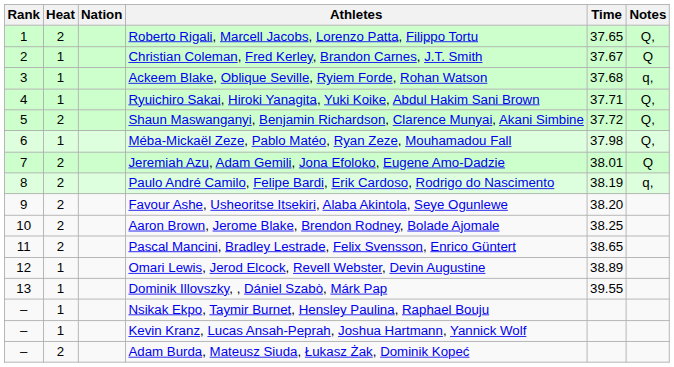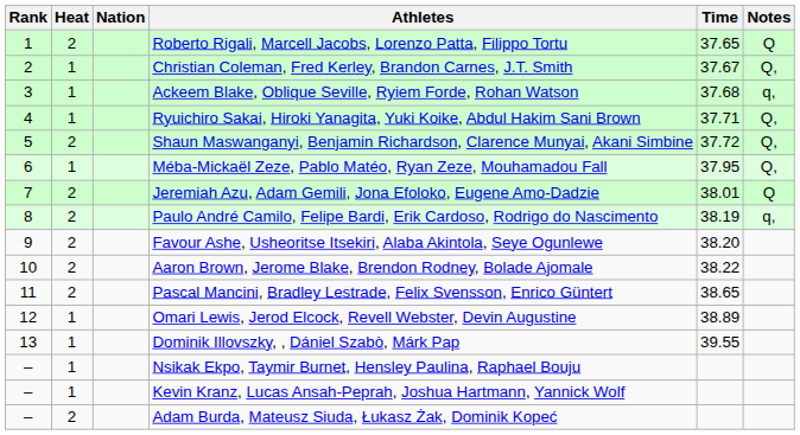 <table class="wikitable sortable" style="text-align:center">
 <tr>
 <th>Rank</th>
 <th>Heat</th>
 <th>Nation</th>
 <th>Athletes</th>
 <th>Time</th>
 <th>Notes</th>
 </tr>
 <tr bgcolor=ccffcc>
 <td>1</td>
 <td>2</td>
 <td align=left></td>
 <td align=left><a href='#'>Roberto Rigali</a>, <a href='#'>Marcell Jacobs</a>, <a href='#'>Lorenzo Patta</a>, <a href='#'>Filippo Tortu</a></td>
 <td>37.65</td>
-<td>Q, </td>
+<td>Q</td>
 </tr>
 <tr bgcolor=ccffcc>
 <td>2</td>
 <td>1</td>
 <td align=left></td>
 <td align=left><a href='#'>Christian Coleman</a>, <a href='#'>Fred Kerley</a>, <a href='#'>Brandon Carnes</a>, <a href='#'>J.T. Smith</a></td>
 <td>37.67</td>
-<td>Q</td>
+<td>Q, </td>
 </tr>
 <tr bgcolor=ccffcc>
 <td>3</td>
 <td>1</td>
 <td align=left></td>
 <td align=left><a href='#'>Ackeem Blake</a>, <a href='#'>Oblique Seville</a>, <a href='#'>Ryiem Forde</a>, <a href='#'>Rohan Watson</a></td>
 <td>37.68</td>
 <td>q, </td>
 </tr>
 <tr bgcolor=ccffcc>
 <td>4</td>
 <td>1</td>
 <td align=left></td>
 <td align=left><a href='#'>Ryuichiro Sakai</a>, <a href='#'>Hiroki Yanagita</a>, <a href='#'>Yuki Koike</a>, <a href='#'>Abdul Hakim Sani Brown</a></td>
 <td>37.71</td>
 <td>Q, </td>
 </tr>
 <tr bgcolor=ccffcc>
 <td>5</td>
 <td>2</td>
 <td align=left></td>
 <td align=left><a href='#'>Shaun Maswanganyi</a>, <a href='#'>Benjamin Richardson</a>, <a href='#'>Clarence Munyai</a>, <a href='#'>Akani Simbine</a></td>
 <td>37.72</td>
 <td>Q, </td>
 </tr>
 <tr bgcolor=ddffdd>
 <td>6</td>
 <td>1</td>
 <td align=left></td>
 <td align=left><a href='#'>Méba-Mickaël Zeze</a>, <a href='#'>Pablo Matéo</a>, <a href='#'>Ryan Zeze</a>, <a href='#'>Mouhamadou Fall</a></td>
-<td>37.98</td>
+<td>37.95</td>
 <td>Q, </td>
 </tr>
 <tr bgcolor=ccffcc>
 <td>7</td>
 <td>2</td>
 <td align=left></td>
 <td align=left><a href='#'>Jeremiah Azu</a>, <a href='#'>Adam Gemili</a>, <a href='#'>Jona Efoloko</a>, <a href='#'>Eugene Amo-Dadzie</a></td>
 <td>38.01</td>
 <td>Q</td>
 </tr>
 <tr bgcolor=ddffdd>
 <td>8</td>
 <td>2</td>
 <td align=left></td>
 <td align=left><a href='#'>Paulo André Camilo</a>, <a href='#'>Felipe Bardi</a>, <a href='#'>Erik Cardoso</a>, <a href='#'>Rodrigo do Nascimento</a></td>
 <td>38.19</td>
 <td>q, </td>
 </tr>
 <tr>
 <td>9</td>
 <td>2</td>
 <td align=left></td>
 <td align=left><a href='#'>Favour Ashe</a>, <a href='#'>Usheoritse Itsekiri</a>, <a href='#'>Alaba Akintola</a>, <a href='#'>Seye Ogunlewe</a></td>
 <td>38.20</td>
 <td></td>
 </tr>
 <tr>
 <td>10</td>
 <td>2</td>
 <td align=left></td>
 <td align=left><a href='#'>Aaron Brown</a>, <a href='#'>Jerome Blake</a>, <a href='#'>Brendon Rodney</a>, <a href='#'>Bolade Ajomale</a></td>
-<td>38.25</td>
+<td>38.22</td>
 <td></td>
 </tr>
 <tr>
 <td>11</td>
 <td>2</td>
 <td align=left></td>
 <td align=left><a href='#'>Pascal Mancini</a>, <a href='#'>Bradley Lestrade</a>, <a href='#'>Felix Svensson</a>, <a href='#'>Enrico Güntert</a></td>
 <td>38.65</td>
 <td></td>
 </tr>
 <tr>
 <td>12</td>
 <td>1</td>
 <td align=left></td>
 <td align=left><a href='#'>Omari Lewis</a>, <a href='#'>Jerod Elcock</a>, <a href='#'>Revell Webster</a>, <a href='#'>Devin Augustine</a></td>
 <td>38.89</td>
 <td></td>
 </tr>
 <tr>
 <td>13</td>
 <td>1</td>
 <td align=left></td>
 <td align=left><a href='#'>Dominik Illovszky</a>, , <a href='#'>Dániel Szabò</a>, <a href='#'>Márk Pap</a></td>
 <td>39.55</td>
 <td></td>
 </tr>
 <tr>
 <td>–</td>
 <td>1</td>
 <td align=left></td>
 <td align=left><a href='#'>Nsikak Ekpo</a>, <a href='#'>Taymir Burnet</a>, <a href='#'>Hensley Paulina</a>, <a href='#'>Raphael Bouju</a></td>
 <td></td>
 <td></td>
 </tr>
 <tr>
 <td>–</td>
 <td>1</td>
 <td align=left></td>
 <td align=left><a href='#'>Kevin Kranz</a>, <a href='#'>Lucas Ansah-Peprah</a>, <a href='#'>Joshua Hartmann</a>, <a href='#'>Yannick Wolf</a></td>
 <td></td>
 <td></td>
 </tr>
 <tr>
 <td>–</td>
 <td>2</td>
 <td align=left></td>
 <td align=left><a href='#'>Adam Burda</a>, <a href='#'>Mateusz Siuda</a>, <a href='#'>Łukasz Żak</a>, <a href='#'>Dominik Kopeć</a></td>
 <td></td>
 <td></td>
 </tr>
 </table>
